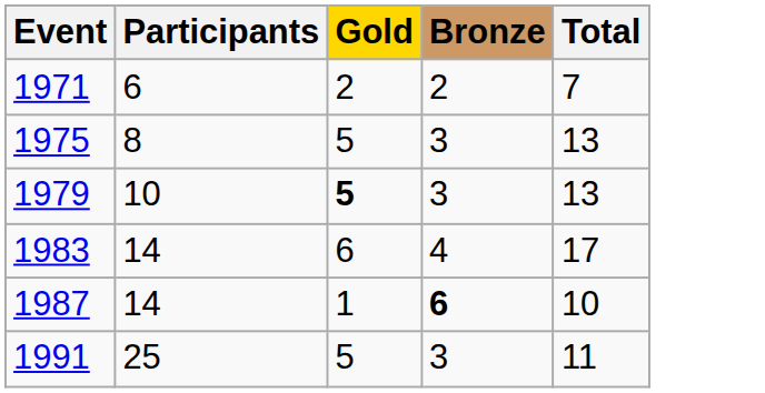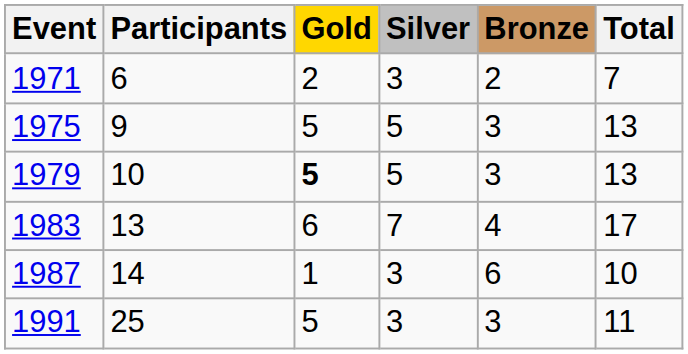 <table class="wikitable">
 <tr>
 <th>Event</th>
 <th>Participants</th>
 <td style="background:gold; font-weight:bold;">Gold</td>
+<td style="background:silver; font-weight:bold;">Silver</td>
 <td style="background:#c96; font-weight:bold;">Bronze</td>
 <th>Total</th>
 </tr>
 <tr>
 <td><a href='#'>1971</a></td>
 <td>6</td>
 <td>2</td>
+<td>3</td>
 <td>2</td>
 <td>7</td>
 </tr>
 <tr>
 <td><a href='#'>1975</a></td>
-<td>8</td>
+<td>9</td>
+<td>5</td>
 <td>5</td>
 <td>3</td>
 <td>13</td>
 </tr>
 <tr>
 <td><a href='#'>1979</a></td>
 <td>10</td>
 <td><strong>5</strong></td>
+<td>5</td>
 <td>3</td>
 <td>13</td>
 </tr>
 <tr>
 <td><a href='#'>1983</a></td>
-<td>14</td>
+<td>13</td>
 <td>6</td>
+<td>7</td>
 <td>4</td>
 <td>17</td>
 </tr>
 <tr>
 <td><a href='#'>1987</a></td>
 <td>14</td>
 <td>1</td>
-<td><strong>6</strong></td>
+<td>3</td>
+<td>6</td>
 <td>10</td>
 </tr>
 <tr>
 <td><a href='#'>1991</a></td>
 <td>25</td>
 <td>5</td>
 <td>3</td>
+<td>3</td>
 <td>11</td>
 </tr>
 </table>
